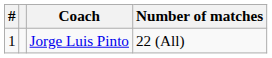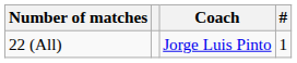 <table class="wikitable">
 <tr>
-<th>#</th>
+<th>Number of matches</th>
 <th></th>
 <th>Coach</th>
-<th>Number of matches</th>
+<th>#</th>
 </tr>
 <tr>
-<td>1</td>
+<td>22 (All)</td>
 <td></td>
 <td><a href='#'>Jorge Luis Pinto</a></td>
-<td>22 (All)</td>
+<td>1</td>
 </tr>
 </table>
